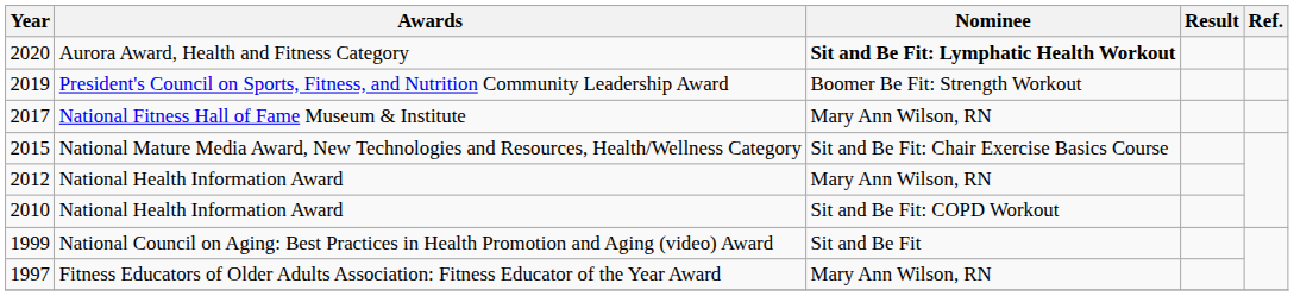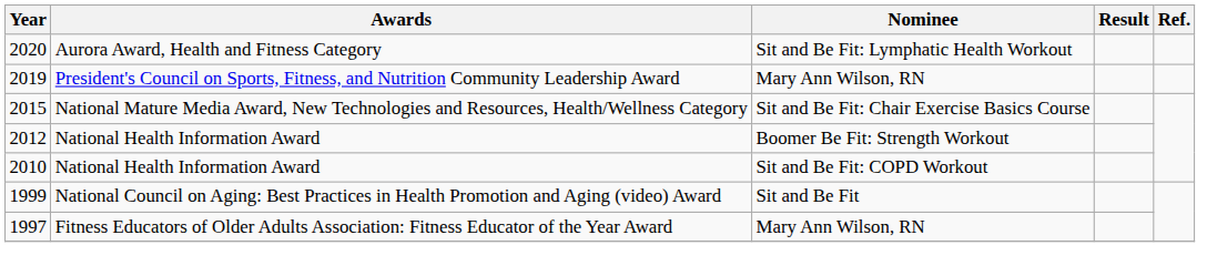 <table class="wikitable">
 <tr>
 <th>Year</th>
 <th>Awards</th>
 <th>Nominee</th>
 <th>Result</th>
 <th>Ref.</th>
 </tr>
 <tr>
 <td>2020</td>
 <td>Aurora Award, Health and Fitness Category</td>
-<td><strong>Sit and Be Fit: Lymphatic Health Workout</strong></td>
+<td>Sit and Be Fit: Lymphatic Health Workout</td>
 <td></td>
 <td></td>
 </tr>
 <tr>
 <td>2019</td>
 <td><a href='#'>President's Council on Sports, Fitness, and Nutrition</a> Community Leadership Award</td>
-<td>Boomer Be Fit: Strength Workout</td>
-<td></td>
-<td></td>
-</tr>
-<tr>
-<td>2017</td>
-<td><a href='#'>National Fitness Hall of Fame</a> Museum & Institute</td>
 <td>Mary Ann Wilson, RN</td>
 <td></td>
 <td></td>
 </tr>
 <tr>
 <td>2015</td>
 <td>National Mature Media Award, New Technologies and Resources, Health/Wellness Category</td>
 <td>Sit and Be Fit: Chair Exercise Basics Course</td>
 <td></td>
 <td rowspan=3></td>
 </tr>
 <tr>
 <td>2012</td>
 <td>National Health Information Award</td>
-<td>Mary Ann Wilson, RN</td>
+<td>Boomer Be Fit: Strength Workout</td>
 <td></td>
 </tr>
 <tr>
 <td>2010</td>
 <td>National Health Information Award</td>
 <td>Sit and Be Fit: COPD Workout</td>
 <td></td>
 </tr>
 <tr>
 <td>1999</td>
 <td>National Council on Aging: Best Practices in Health Promotion and Aging (video) Award</td>
 <td>Sit and Be Fit</td>
 <td></td>
 <td rowspan=2></td>
 </tr>
 <tr>
 <td>1997</td>
 <td>Fitness Educators of Older Adults Association: Fitness Educator of the Year Award</td>
 <td>Mary Ann Wilson, RN</td>
 <td></td>
 </tr>
 <tr>
 </tr>
 </table>
